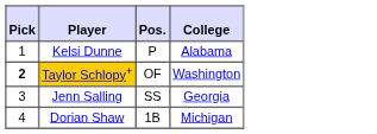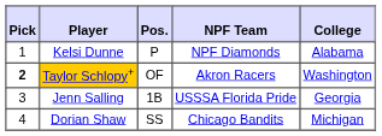 <table style="text-align: center" border="1" cellpadding="3" cellspacing="0">
 <tr>
 <th style="background:#ddf;"><br>Pick</th>
 <th style="background:#ddf;"><br>Player</th>
 <th style="background:#ddf;"><br>Pos.</th>
+<th style="background:#ddf;"><br>NPF Team</th>
 <th style="background:#ddf;"><br>College</th>
 </tr>
 <tr>
 <td>1</td>
 <td><a href='#'>Kelsi Dunne</a></td>
 <td>P</td>
+<td><a href='#'>NPF Diamonds</a></td>
 <td><a href='#'>Alabama</a></td>
 </tr>
 <tr>
 <td><strong>2</strong></td>
 <td style="background:#FFCC00;"><a href='#'>Taylor Schlopy</a><sup>+</sup></td>
 <td>OF</td>
+<td><a href='#'>Akron Racers</a></td>
 <td><a href='#'>Washington</a></td>
 </tr>
 <tr>
 <td>3</td>
 <td><a href='#'>Jenn Salling</a></td>
-<td>SS</td>
+<td>1B</td>
+<td><a href='#'>USSSA Florida Pride</a></td>
 <td><a href='#'>Georgia</a></td>
 </tr>
 <tr>
 <td>4</td>
 <td><a href='#'>Dorian Shaw</a></td>
-<td>1B</td>
+<td>SS</td>
+<td><a href='#'>Chicago Bandits</a></td>
 <td><a href='#'>Michigan</a></td>
 </tr>
 </table>
